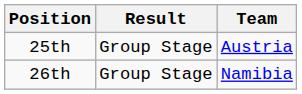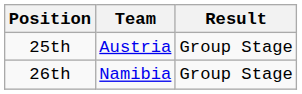 <table class="wikitable" style="text-align: center;">
 <tr>
 <th>Position</th>
+<th>Team</th>
 <th>Result</th>
-<th>Team</th>
 </tr>
 <tr>
 <td>25th</td>
+<td> <a href='#'>Austria</a></td>
 <td>Group Stage</td>
-<td> <a href='#'>Austria</a></td>
 </tr>
 <tr>
 <td>26th</td>
+<td> <a href='#'>Namibia</a></td>
 <td>Group Stage</td>
-<td> <a href='#'>Namibia</a></td>
 </tr>
 </table>
